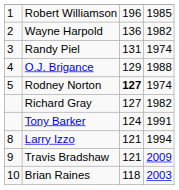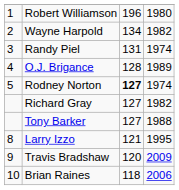 <table class="wikitable">
 <tr>
 </tr>
 <tr>
 <td>1</td>
 <td>Robert Williamson</td>
 <td>196</td>
-<td>1985</td>
+<td>1980</td>
 </tr>
 <tr>
 <td>2</td>
 <td>Wayne Harpold</td>
-<td>136</td>
+<td>134</td>
 <td>1982</td>
 </tr>
 <tr>
 <td>3</td>
 <td>Randy Piel</td>
 <td>131</td>
 <td>1974</td>
 </tr>
 <tr>
 <td>4</td>
 <td><a href='#'>O.J. Brigance</a></td>
-<td>129</td>
-<td>1988</td>
+<td>128</td>
+<td>1989</td>
 </tr>
 <tr>
 <td>5</td>
 <td>Rodney Norton</td>
 <td><strong>127</strong></td>
 <td>1974</td>
 </tr>
 <tr>
 <td></td>
 <td>Richard Gray</td>
 <td>127</td>
 <td>1982</td>
 </tr>
 <tr>
 <td></td>
 <td><a href='#'>Tony Barker</a></td>
-<td>124</td>
-<td>1991</td>
+<td>127</td>
+<td>1988</td>
 </tr>
 <tr>
 <td>8</td>
 <td><a href='#'>Larry Izzo</a></td>
 <td>121</td>
-<td>1994</td>
+<td>1995</td>
 </tr>
 <tr>
 <td>9</td>
 <td>Travis Bradshaw</td>
-<td>121</td>
+<td>120</td>
 <td><a href='#'>2009</a></td>
 </tr>
 <tr>
 <td>10</td>
 <td>Brian Raines</td>
 <td>118</td>
-<td><a href='#'>2003</a></td>
+<td><a href='#'>2006</a></td>
 </tr>
 </table>
